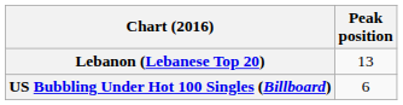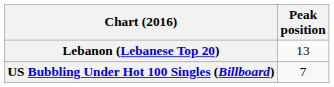 <table class="wikitable sortable plainrowheaders" style="text-align:center">
 <tr>
 <th scope="col">Chart (2016)</th>
 <th scope="col">Peak<br> position</th>
 </tr>
 <tr>
 <th scope="row">Lebanon (<a href='#'>Lebanese Top 20</a>)</th>
 <td>13</td>
 </tr>
 <tr>
 <th scope="row">US <a href='#'>Bubbling Under Hot 100 Singles</a> (<a href='#'><em>Billboard</em></a>)</th>
-<td>6</td>
+<td>7</td>
 </tr>
 </table>
